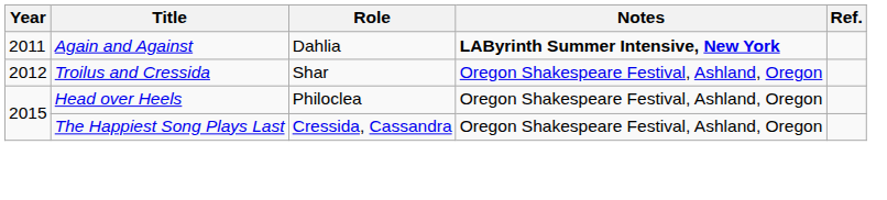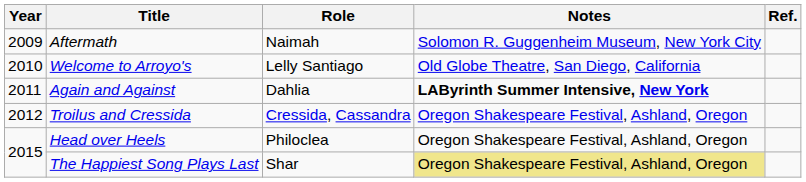 <table class="wikitable sortable">
 <tr>
 <th>Year</th>
 <th>Title</th>
 <th>Role</th>
 <th class="unsortable">Notes</th>
 <th class="unsortable">Ref.</th>
+</tr>
+<tr>
+<td>2009</td>
+<td><em>Aftermath</em></td>
+<td>Naimah</td>
+<td><a href='#'>Solomon R. Guggenheim Museum</a>, <a href='#'>New York City</a></td>
+<td></td>
+</tr>
+<tr>
+<td>2010</td>
+<td><em><a href='#'>Welcome to Arroyo's</a></em></td>
+<td>Lelly Santiago</td>
+<td><a href='#'>Old Globe Theatre</a>, <a href='#'>San Diego</a>, <a href='#'>California</a></td>
+<td></td>
 </tr>
 <tr>
 <td>2011</td>
 <td><em><a href='#'>Again and Against</a></em></td>
 <td>Dahlia</td>
 <td><strong>LAByrinth Summer Intensive, <a href='#'>New York</a></strong></td>
 <td></td>
 </tr>
 <tr>
 <td>2012</td>
 <td><em><a href='#'>Troilus and Cressida</a></em></td>
-<td>Shar</td>
+<td><a href='#'>Cressida</a>, <a href='#'>Cassandra</a></td>
 <td><a href='#'>Oregon Shakespeare Festival</a>, <a href='#'>Ashland</a>, <a href='#'>Oregon</a></td>
 <td></td>
 </tr>
 <tr>
 <td rowspan="2">2015</td>
 <td><em><a href='#'>Head over Heels</a></em></td>
 <td>Philoclea</td>
 <td>Oregon Shakespeare Festival, Ashland, Oregon</td>
 <td></td>
 </tr>
 <tr>
 <td><em><a href='#'>The Happiest Song Plays Last</a></em></td>
-<td><a href='#'>Cressida</a>, <a href='#'>Cassandra</a></td>
-<td>Oregon Shakespeare Festival, Ashland, Oregon</td>
+<td>Shar</td>
+<td style="background: khaki;">Oregon Shakespeare Festival, Ashland, Oregon</td>
 <td></td>
 </tr>
 </table>
